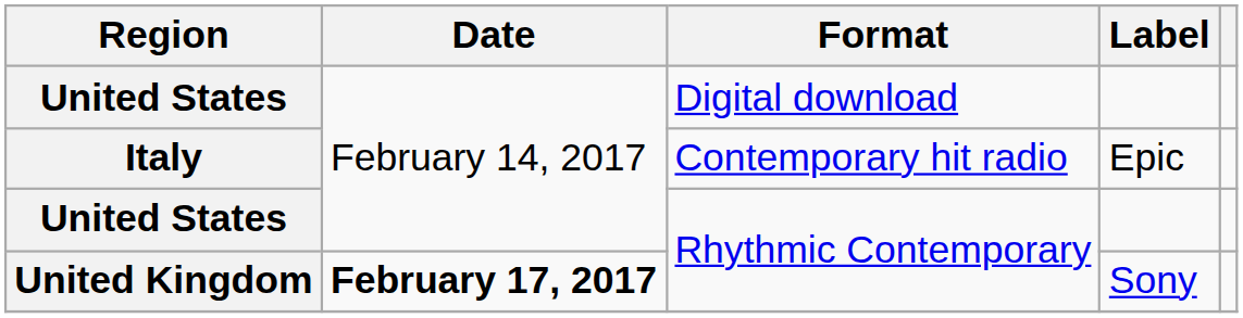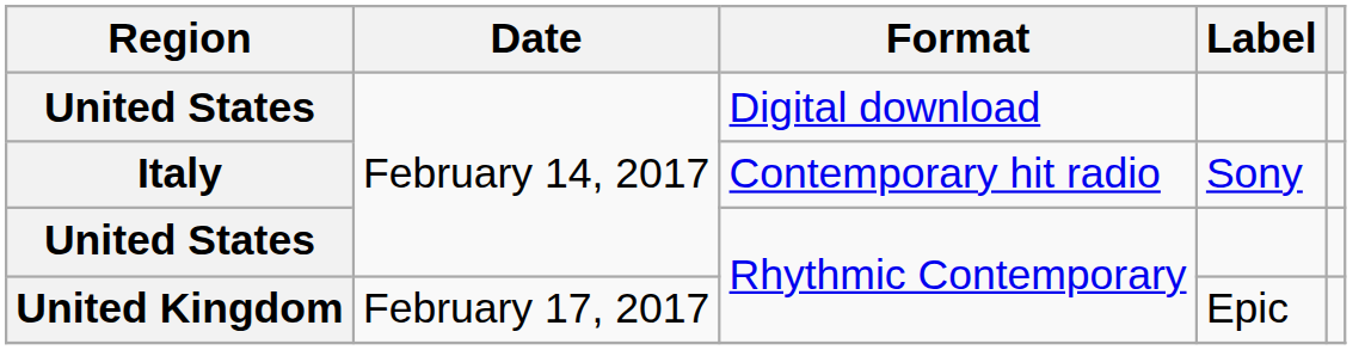 <table class="wikitable plainrowheaders">
 <tr>
 <th scope="col">Region</th>
 <th scope="col">Date</th>
 <th scope="col">Format</th>
 <th scope="col">Label</th>
 <th scope="col"></th>
 </tr>
 <tr>
 <th scope="row">United States</th>
 <td rowspan="3">February 14, 2017</td>
 <td><a href='#'>Digital download</a></td>
 <td></td>
 <td></td>
 </tr>
 <tr>
 <th scope="row">Italy</th>
 <td><a href='#'>Contemporary hit radio</a></td>
-<td>Epic</td>
+<td><a href='#'>Sony</a></td>
 <td></td>
 </tr>
 <tr>
 <th scope="row">United States</th>
 <td rowspan="2"><a href='#'>Rhythmic Contemporary</a></td>
 <td rowspan="1"></td>
 <td></td>
 </tr>
 <tr>
 <th scope="row">United Kingdom</th>
-<td><strong>February 17, 2017</strong></td>
-<td><a href='#'>Sony</a></td>
+<td>February 17, 2017</td>
+<td>Epic</td>
 <td></td>
 </tr>
 <tr>
 </tr>
 </table>
